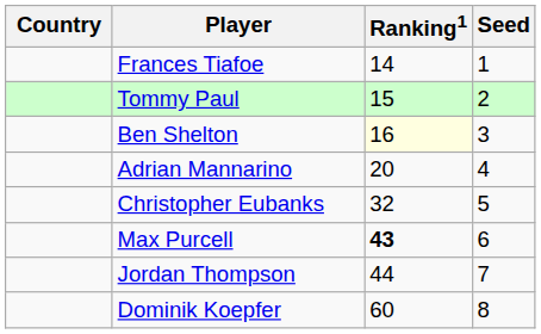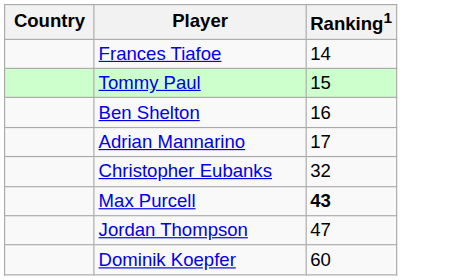 <table class="sortable wikitable">
 <tr>
 <th width="70">Country</th>
 <th width="175">Player</th>
 <th>Ranking<sup>1</sup></th>
-<th>Seed</th>
 </tr>
 <tr>
 <td></td>
 <td><a href='#'>Frances Tiafoe</a></td>
 <td>14</td>
-<td>1</td>
 </tr>
 <tr bgcolor=#cfc>
 <td></td>
 <td><a href='#'>Tommy Paul</a></td>
 <td>15</td>
-<td>2</td>
 </tr>
 <tr>
 <td></td>
 <td><a href='#'>Ben Shelton</a></td>
-<td style="background: lightyellow;">16</td>
-<td>3</td>
+<td>16</td>
 </tr>
 <tr>
 <td></td>
 <td><a href='#'>Adrian Mannarino</a></td>
-<td>20</td>
-<td>4</td>
+<td>17</td>
 </tr>
 <tr>
 <td></td>
 <td><a href='#'>Christopher Eubanks</a></td>
 <td>32</td>
-<td>5</td>
 </tr>
 <tr>
 <td></td>
 <td><a href='#'>Max Purcell</a></td>
 <td><strong>43</strong></td>
-<td>6</td>
 </tr>
 <tr>
 <td></td>
 <td><a href='#'>Jordan Thompson</a></td>
-<td>44</td>
-<td>7</td>
+<td>47</td>
 </tr>
 <tr>
 <td></td>
 <td><a href='#'>Dominik Koepfer</a></td>
 <td>60</td>
-<td>8</td>
 </tr>
 </table>
